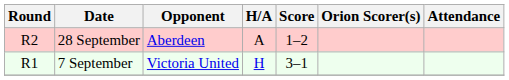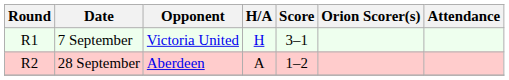 <table class="wikitable" style="text-align:center">
 <tr>
 <th>Round</th>
 <th>Date</th>
 <th>Opponent</th>
 <th>H/A</th>
 <th>Score</th>
 <th>Orion Scorer(s)</th>
 <th>Attendance</th>
 </tr>
+<tr bgcolor=#EEFFEE>
+<td>R1</td>
+<td align=left>7 September</td>
+<td align=left><a href='#'>Victoria United</a></td>
+<td><a href='#'>H</a></td>
+<td>3–1</td>
+<td align=left></td>
+<td></td>
+</tr>
 <tr bgcolor=#FFCCCC>
 <td>R2</td>
 <td align=left>28 September</td>
 <td align=left><a href='#'>Aberdeen</a></td>
 <td>A</td>
 <td>1–2</td>
 <td align=left></td>
 <td></td>
 </tr>
-<tr bgcolor=#EEFFEE>
-<td>R1</td>
-<td align=left>7 September</td>
-<td align=left><a href='#'>Victoria United</a></td>
-<td><a href='#'>H</a></td>
-<td>3–1</td>
-<td align=left></td>
-<td></td>
-</tr>
 <tr>
 </tr>
 </table>
